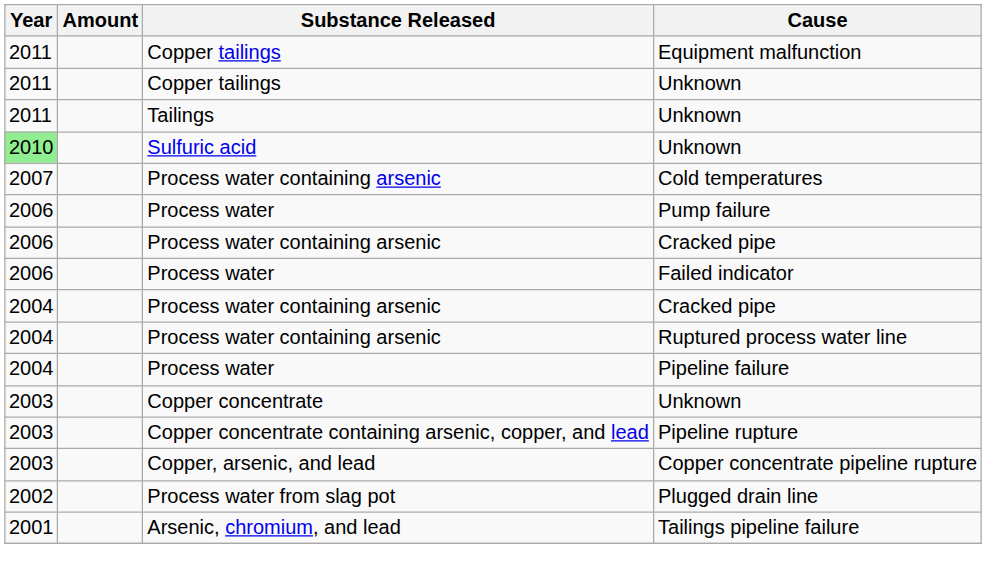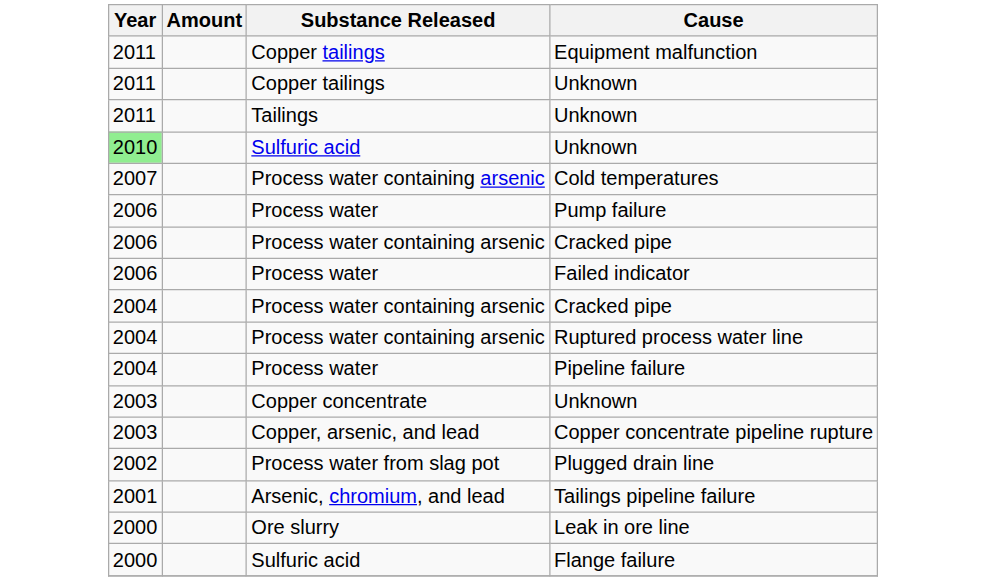 <table class="wikitable" style="margin: 1em auto 1em auto;">
 <tr>
 <th scope="col">Year</th>
 <th scope="col">Amount</th>
 <th scope="col">Substance Released</th>
 <th scope="col">Cause</th>
 </tr>
 <tr>
 <td>2011</td>
 <td></td>
 <td>Copper <a href='#'>tailings</a></td>
 <td>Equipment malfunction</td>
 </tr>
 <tr>
 <td>2011</td>
 <td></td>
 <td>Copper tailings</td>
 <td>Unknown</td>
 </tr>
 <tr>
 <td>2011</td>
 <td></td>
 <td>Tailings</td>
 <td>Unknown</td>
 </tr>
 <tr>
 <td style="background: lightgreen;">2010</td>
 <td></td>
 <td><a href='#'>Sulfuric acid</a></td>
 <td>Unknown</td>
 </tr>
 <tr>
 <td>2007</td>
 <td></td>
 <td>Process water containing <a href='#'>arsenic</a></td>
 <td>Cold temperatures</td>
 </tr>
 <tr>
 <td>2006</td>
 <td></td>
 <td>Process water</td>
 <td>Pump failure</td>
 </tr>
 <tr>
 <td>2006</td>
 <td></td>
 <td>Process water containing arsenic</td>
 <td>Cracked pipe</td>
 </tr>
 <tr>
 <td>2006</td>
 <td></td>
 <td>Process water</td>
 <td>Failed indicator</td>
 </tr>
 <tr>
 <td>2004</td>
 <td></td>
 <td>Process water containing arsenic</td>
 <td>Cracked pipe</td>
 </tr>
 <tr>
 <td>2004</td>
 <td></td>
 <td>Process water containing arsenic</td>
 <td>Ruptured process water line</td>
 </tr>
 <tr>
 <td>2004</td>
 <td></td>
 <td>Process water</td>
 <td>Pipeline failure</td>
 </tr>
 <tr>
 <td>2003</td>
 <td></td>
 <td>Copper concentrate</td>
 <td>Unknown</td>
 </tr>
 <tr>
 <td>2003</td>
 <td></td>
-<td>Copper concentrate containing arsenic, copper, and <a href='#'>lead</a></td>
-<td>Pipeline rupture</td>
-</tr>
-<tr>
-<td>2003</td>
-<td></td>
 <td>Copper, arsenic, and lead</td>
 <td>Copper concentrate pipeline rupture</td>
 </tr>
 <tr>
 <td>2002</td>
 <td></td>
 <td>Process water from slag pot</td>
 <td>Plugged drain line</td>
 </tr>
 <tr>
 <td>2001</td>
 <td></td>
 <td>Arsenic, <a href='#'>chromium</a>, and lead</td>
 <td>Tailings pipeline failure</td>
 </tr>
 <tr>
+<td>2000</td>
+<td></td>
+<td>Ore slurry</td>
+<td>Leak in ore line</td>
+</tr>
+<tr>
+<td>2000</td>
+<td></td>
+<td>Sulfuric acid</td>
+<td>Flange failure</td>
+</tr>
+<tr>
 </tr>
 </table>
